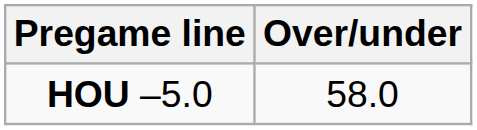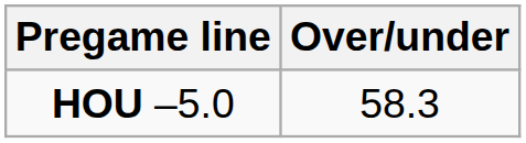 <table class="wikitable">
 <tr align="center">
 <th style=>Pregame line</th>
 <th style=>Over/under</th>
 </tr>
 <tr align="center">
 <td><strong>HOU</strong> –5.0</td>
-<td>58.0</td>
+<td>58.3</td>
 </tr>
 </table>
